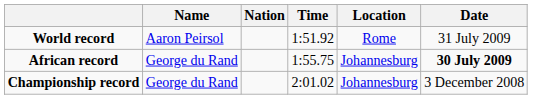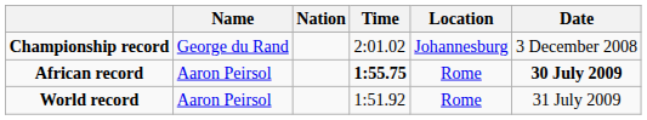 <table class=wikitable style=text-align:center>
 <tr>
 <th></th>
 <th>Name</th>
 <th>Nation</th>
 <th>Time</th>
 <th>Location</th>
 <th>Date</th>
 </tr>
 <tr>
+<td><strong>Championship record</strong></td>
+<td align=left><a href='#'>George du Rand</a></td>
+<td align=left></td>
+<td align=left>2:01.02</td>
+<td><a href='#'>Johannesburg</a></td>
+<td>3 December 2008</td>
+</tr>
+<tr>
+<td><strong>African record</strong></td>
+<td align=left><a href='#'>Aaron Peirsol</a></td>
+<td align=left></td>
+<td align=left><strong>1:55.75</strong></td>
+<td><a href='#'>Rome</a></td>
+<td><strong>30 July 2009</strong></td>
+</tr>
+<tr>
 <td><strong>World record</strong></td>
 <td align=left><a href='#'>Aaron Peirsol</a></td>
 <td align=left></td>
 <td align=left>1:51.92</td>
 <td><a href='#'>Rome</a></td>
 <td>31 July 2009</td>
 </tr>
-<tr>
-<td><strong>African record</strong></td>
-<td align=left><a href='#'>George du Rand</a></td>
-<td align=left></td>
-<td align=left>1:55.75</td>
-<td><a href='#'>Johannesburg</a></td>
-<td><strong>30 July 2009</strong></td>
-</tr>
-<tr>
-<td><strong>Championship record</strong></td>
-<td align=left><a href='#'>George du Rand</a></td>
-<td align=left></td>
-<td align=left>2:01.02</td>
-<td><a href='#'>Johannesburg</a></td>
-<td>3 December 2008</td>
-</tr>
 </table>
